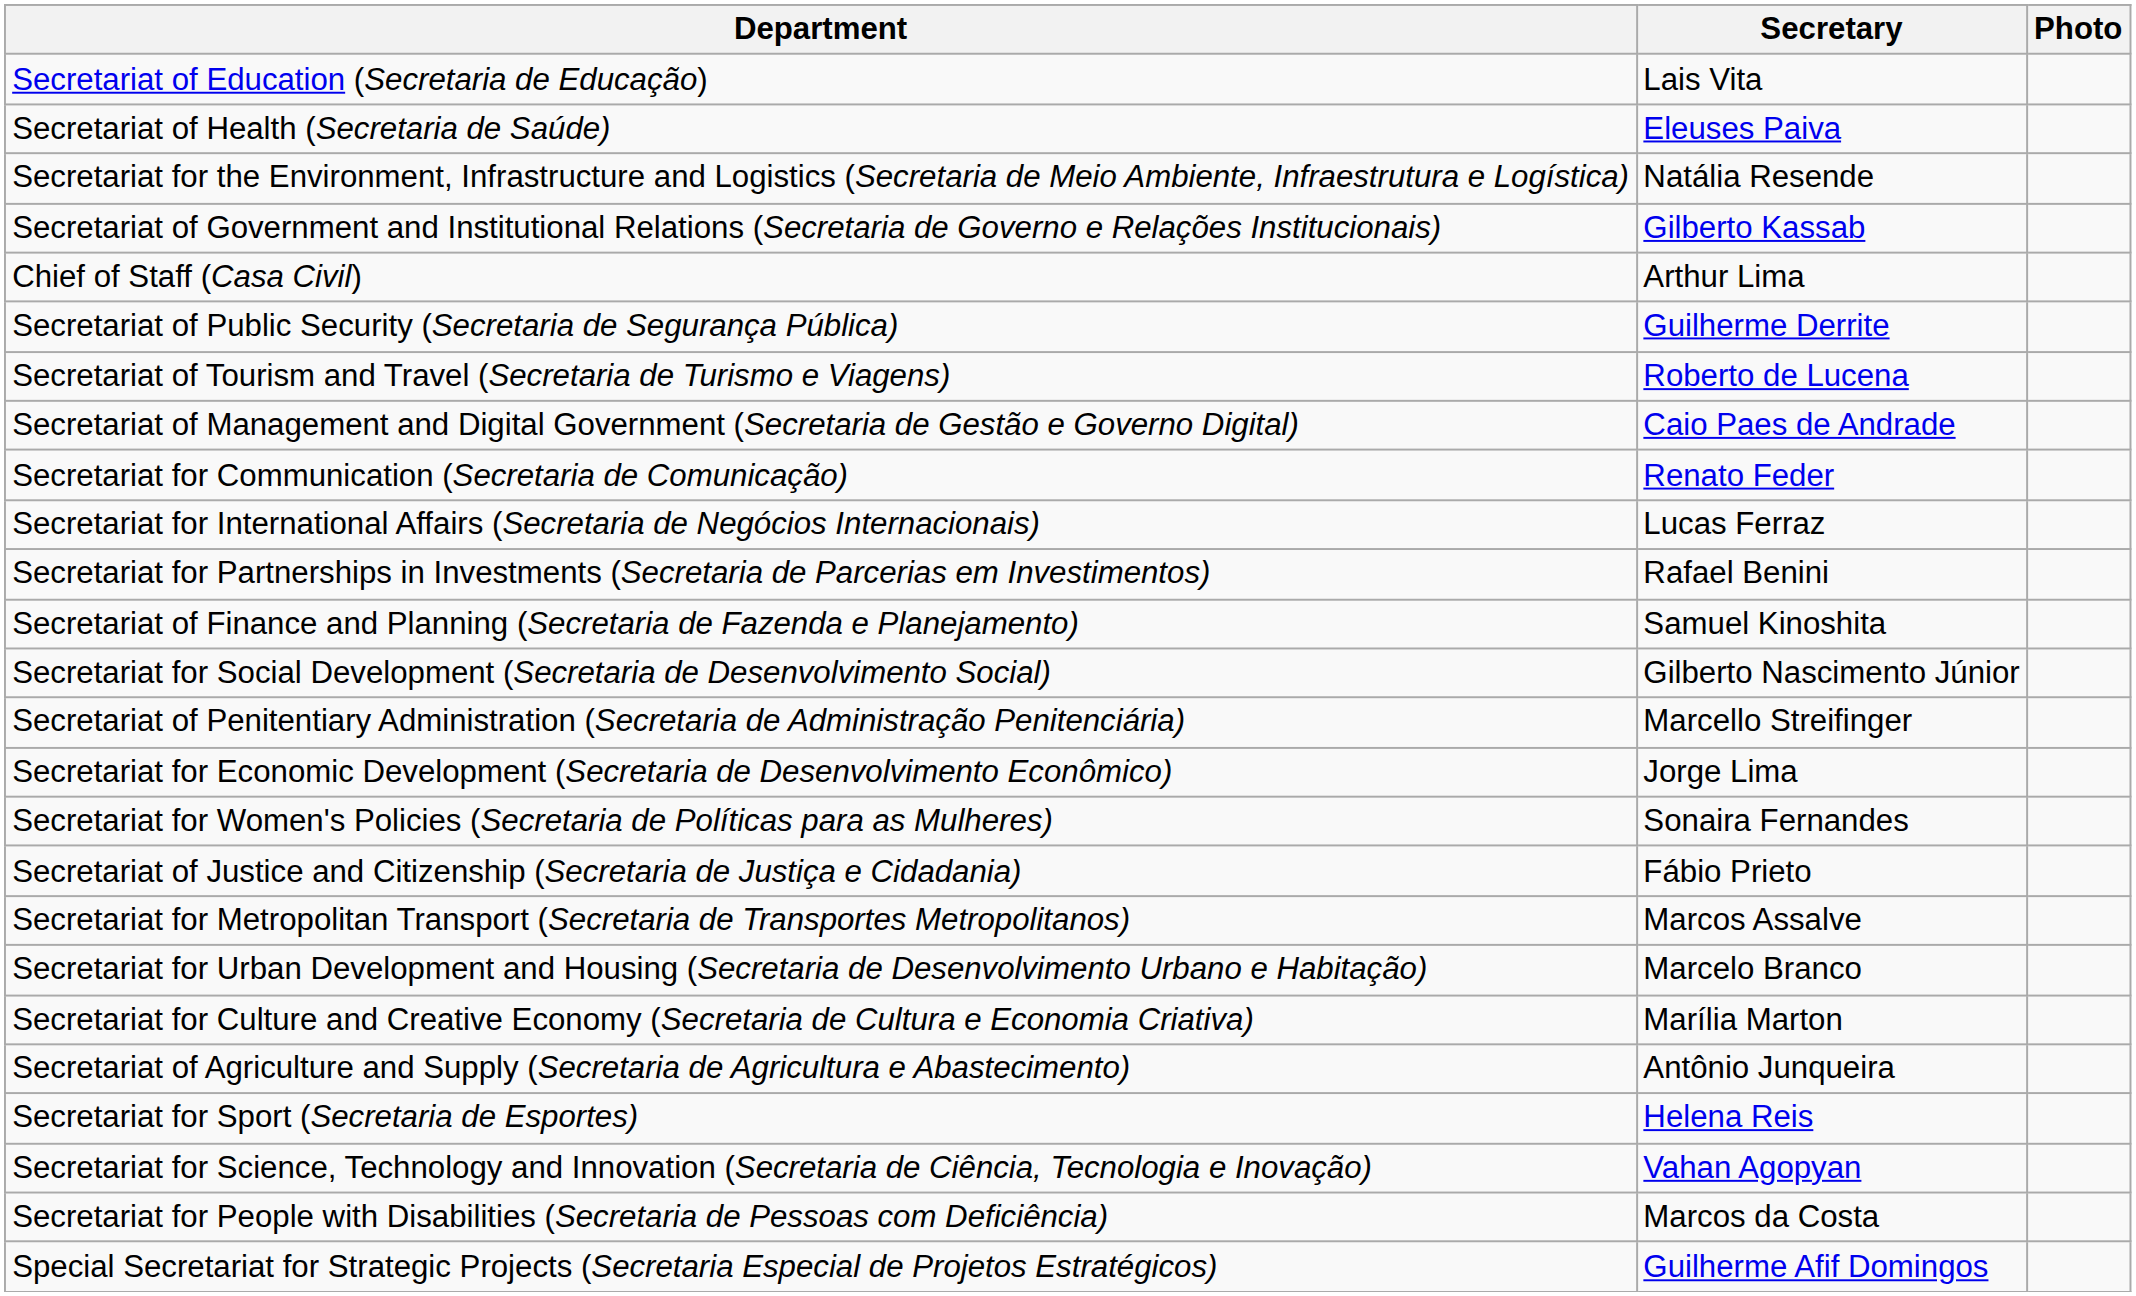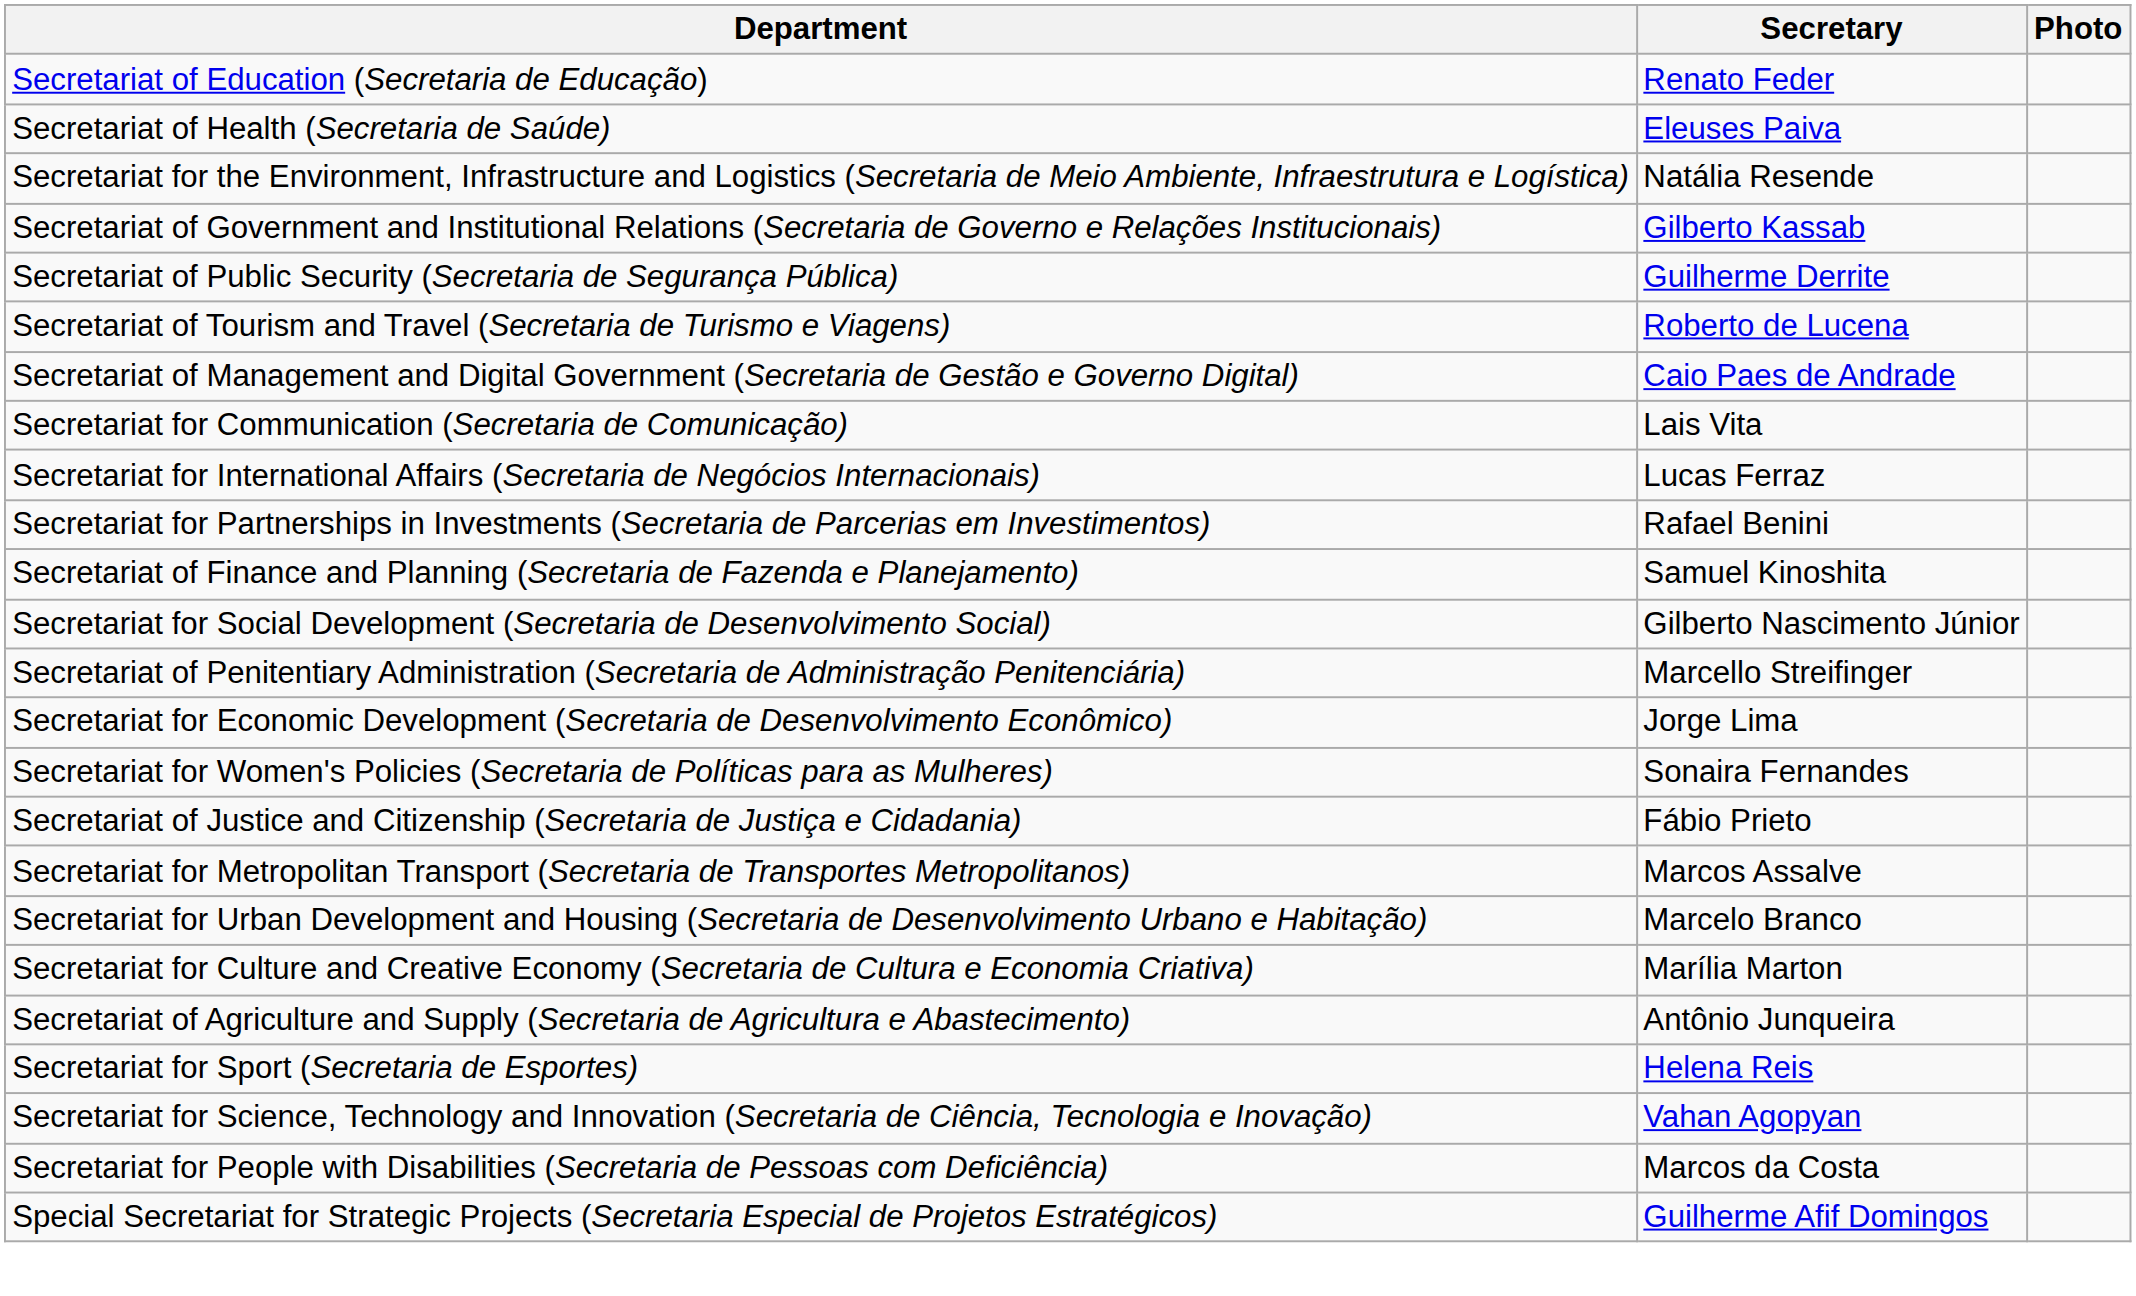 <table class="wikitable">
 <tr>
 <th>Department</th>
 <th>Secretary</th>
 <th>Photo</th>
 </tr>
 <tr>
 <td><a href='#'>Secretariat of Education</a> (<em>Secretaria de Educação</em>)</td>
-<td>Lais Vita</td>
+<td><a href='#'>Renato Feder</a></td>
 <td></td>
 </tr>
 <tr>
 <td>Secretariat of Health (<em>Secretaria de Saúde)</em></td>
 <td><a href='#'>Eleuses Paiva</a></td>
 <td></td>
 </tr>
 <tr>
 <td>Secretariat for the Environment, Infrastructure and Logistics (<em>Secretaria de Meio Ambiente, Infraestrutura e Logística)</em></td>
 <td>Natália Resende</td>
 <td></td>
 </tr>
 <tr>
 <td>Secretariat of Government and Institutional Relations (<em>Secretaria de Governo e Relações Institucionais)</em></td>
 <td><a href='#'>Gilberto Kassab</a></td>
-<td></td>
-</tr>
-<tr>
-<td>Chief of Staff (<em>Casa Civil</em>)</td>
-<td>Arthur Lima</td>
 <td></td>
 </tr>
 <tr>
 <td>Secretariat of Public Security (<em>Secretaria de Segurança Pública)</em></td>
 <td><a href='#'>Guilherme Derrite</a></td>
 <td></td>
 </tr>
 <tr>
 <td>Secretariat of Tourism and Travel (<em>Secretaria de Turismo e Viagens)</em></td>
 <td><a href='#'>Roberto de Lucena</a></td>
 <td></td>
 </tr>
 <tr>
 <td>Secretariat of Management and Digital Government (<em>Secretaria de Gestão e Governo Digital)</em></td>
 <td><a href='#'>Caio Paes de Andrade</a></td>
 <td></td>
 </tr>
 <tr>
 <td>Secretariat for Communication (<em>Secretaria de Comunicação)</em></td>
-<td><a href='#'>Renato Feder</a></td>
+<td>Lais Vita</td>
 <td></td>
 </tr>
 <tr>
 <td>Secretariat for International Affairs (<em>Secretaria de Negócios Internacionais)</em></td>
 <td>Lucas Ferraz</td>
 <td></td>
 </tr>
 <tr>
 <td>Secretariat for Partnerships in Investments (<em>Secretaria de Parcerias em Investimentos)</em></td>
 <td>Rafael Benini</td>
 <td></td>
 </tr>
 <tr>
 <td>Secretariat of Finance and Planning (<em>Secretaria de Fazenda e Planejamento)</em></td>
 <td>Samuel Kinoshita</td>
 <td></td>
 </tr>
 <tr>
 <td>Secretariat for Social Development (<em>Secretaria de Desenvolvimento Social)</em></td>
 <td>Gilberto Nascimento Júnior</td>
 <td></td>
 </tr>
 <tr>
 <td>Secretariat of Penitentiary Administration (<em>Secretaria de Administração Penitenciária)</em></td>
 <td>Marcello Streifinger</td>
 <td></td>
 </tr>
 <tr>
 <td>Secretariat for Economic Development (<em>Secretaria de Desenvolvimento Econômico)</em></td>
 <td>Jorge Lima</td>
 <td></td>
 </tr>
 <tr>
 <td>Secretariat for Women's Policies (<em>Secretaria de Políticas para as Mulheres)</em></td>
 <td>Sonaira Fernandes</td>
 <td></td>
 </tr>
 <tr>
 <td>Secretariat of Justice and Citizenship (<em>Secretaria de Justiça e Cidadania)</em></td>
 <td>Fábio Prieto</td>
 <td></td>
 </tr>
 <tr>
 <td>Secretariat for Metropolitan Transport (<em>Secretaria de Transportes Metropolitanos)</em></td>
 <td>Marcos Assalve</td>
 <td></td>
 </tr>
 <tr>
 <td>Secretariat for Urban Development and Housing (<em>Secretaria de Desenvolvimento Urbano e Habitação)</em></td>
 <td>Marcelo Branco</td>
 <td></td>
 </tr>
 <tr>
 <td>Secretariat for Culture and Creative Economy (<em>Secretaria de Cultura e Economia Criativa)</em></td>
 <td>Marília Marton</td>
 <td></td>
 </tr>
 <tr>
 <td>Secretariat of Agriculture and Supply (<em>Secretaria de Agricultura e Abastecimento)</em></td>
 <td>Antônio Junqueira</td>
 <td></td>
 </tr>
 <tr>
 <td>Secretariat for Sport (<em>Secretaria de Esportes)</em></td>
 <td><a href='#'>Helena Reis</a></td>
 <td></td>
 </tr>
 <tr>
 <td>Secretariat for Science, Technology and Innovation (<em>Secretaria de Ciência, Tecnologia e Inovação)</em></td>
 <td><a href='#'>Vahan Agopyan</a></td>
 <td></td>
 </tr>
 <tr>
 <td>Secretariat for People with Disabilities (<em>Secretaria de Pessoas com Deficiência)</em></td>
 <td>Marcos da Costa</td>
 <td></td>
 </tr>
 <tr>
 <td>Special Secretariat for Strategic Projects (<em>Secretaria Especial de Projetos Estratégicos)</em></td>
 <td><a href='#'>Guilherme Afif Domingos</a></td>
 <td></td>
 </tr>
 </table>
